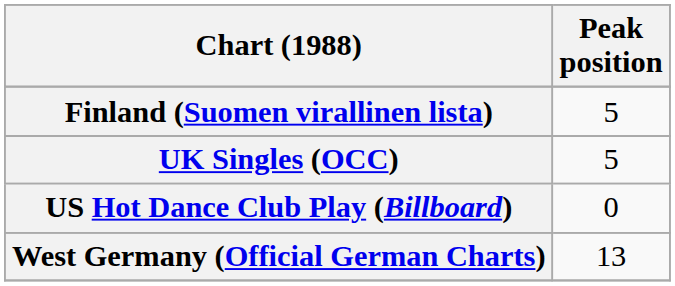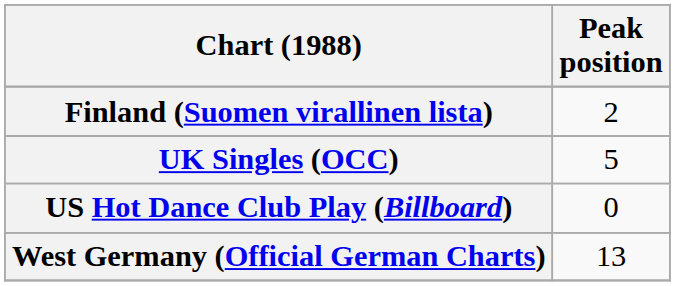 <table class="wikitable sortable plainrowheaders" style="text-align:center">
 <tr>
 <th>Chart (1988)</th>
 <th>Peak<br>position</th>
 </tr>
 <tr>
 </tr>
 <tr>
 </tr>
 <tr>
 </tr>
 <tr>
 <th scope="row">Finland (<a href='#'>Suomen virallinen lista</a>)</th>
-<td>5</td>
+<td>2</td>
 </tr>
 <tr>
 </tr>
 <tr>
 </tr>
 <tr>
 </tr>
 <tr>
 </tr>
 <tr>
 </tr>
 <tr>
 </tr>
 <tr>
 </tr>
 <tr>
 <th scope="row"><a href='#'>UK Singles</a> (<a href='#'>OCC</a>)</th>
 <td>5</td>
 </tr>
 <tr>
 <th scope="row">US <a href='#'>Hot Dance Club Play</a> (<em><a href='#'>Billboard</a></em>)</th>
 <td>0</td>
 </tr>
 <tr>
 <th scope="row">West Germany (<a href='#'>Official German Charts</a>)</th>
 <td>13</td>
 </tr>
 <tr>
 </tr>
 </table>
